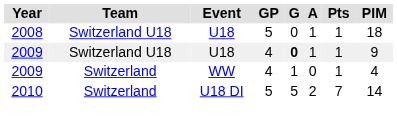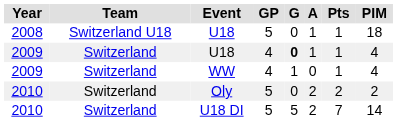 <table BORDER="0" CELLPADDING="2" CELLSPACING="0" width="35%">
 <tr ALIGN="center" bgcolor="#e0e0e0">
 <th>Year</th>
 <th>Team</th>
 <th>Event</th>
 <th>GP</th>
 <th>G</th>
 <th>A</th>
 <th>Pts</th>
 <th>PIM</th>
 </tr>
 <tr ALIGN="center">
 <td><a href='#'>2008</a></td>
 <td><a href='#'>Switzerland U18</a></td>
 <td><a href='#'>U18</a></td>
 <td>5</td>
 <td>0</td>
 <td>1</td>
 <td>1</td>
 <td>18</td>
 </tr>
 <tr ALIGN="center" bgcolor="#f0f0f0">
 <td><a href='#'>2009</a></td>
-<td>Switzerland U18</td>
+<td><a href='#'>Switzerland</a></td>
 <td>U18</td>
 <td>4</td>
 <td><strong>0</strong></td>
 <td>1</td>
 <td>1</td>
-<td>9</td>
+<td>4</td>
 </tr>
 <tr ALIGN="center">
 <td><a href='#'>2009</a></td>
 <td><a href='#'>Switzerland</a></td>
 <td><a href='#'>WW</a></td>
 <td>4</td>
 <td>1</td>
 <td>0</td>
 <td>1</td>
 <td>4</td>
+</tr>
+<tr ALIGN="center" bgcolor="#f0f0f0">
+<td><a href='#'>2010</a></td>
+<td>Switzerland</td>
+<td><a href='#'>Oly</a></td>
+<td>5</td>
+<td>0</td>
+<td>2</td>
+<td>2</td>
+<td>2</td>
 </tr>
 <tr ALIGN="center">
 <td><a href='#'>2010</a></td>
 <td><a href='#'>Switzerland</a></td>
 <td><a href='#'>U18 DI</a></td>
 <td>5</td>
 <td>5</td>
 <td>2</td>
 <td>7</td>
 <td>14</td>
 </tr>
 </table>
